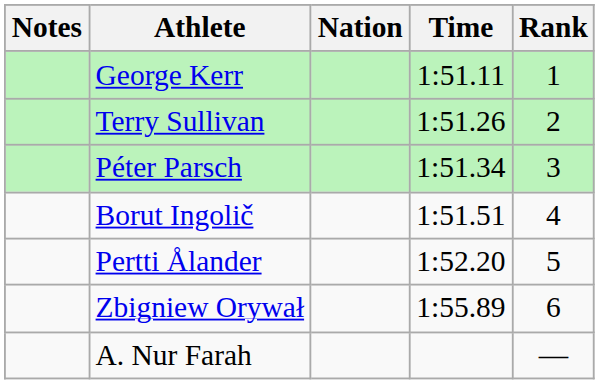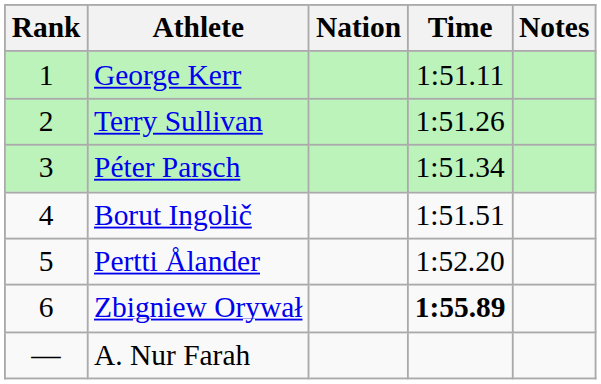 <table class="wikitable sortable" style="text-align:center">
 <tr>
-<th>Notes</th>
+<th>Rank</th>
 <th>Athlete</th>
 <th>Nation</th>
 <th>Time</th>
-<th>Rank</th>
+<th>Notes</th>
 </tr>
 <tr bgcolor=bbf3bb>
-<td></td>
+<td>1</td>
 <td align=left><a href='#'>George Kerr</a></td>
 <td align=left></td>
 <td>1:51.11</td>
-<td>1</td>
+<td></td>
 </tr>
 <tr bgcolor=bbf3bb>
-<td></td>
+<td>2</td>
 <td align=left><a href='#'>Terry Sullivan</a></td>
 <td align=left></td>
 <td>1:51.26</td>
-<td>2</td>
+<td></td>
 </tr>
 <tr bgcolor=bbf3bb>
-<td></td>
+<td>3</td>
 <td align=left><a href='#'>Péter Parsch</a></td>
 <td align=left></td>
 <td>1:51.34</td>
-<td>3</td>
+<td></td>
 </tr>
 <tr>
-<td></td>
+<td>4</td>
 <td align=left><a href='#'>Borut Ingolič</a></td>
 <td align=left></td>
 <td>1:51.51</td>
-<td>4</td>
+<td></td>
 </tr>
 <tr>
-<td></td>
+<td>5</td>
 <td align=left><a href='#'>Pertti Ålander</a></td>
 <td align=left></td>
 <td>1:52.20</td>
-<td>5</td>
+<td></td>
 </tr>
 <tr>
-<td></td>
+<td>6</td>
 <td align=left><a href='#'>Zbigniew Orywał</a></td>
 <td align=left></td>
-<td>1:55.89</td>
-<td>6</td>
+<td><strong>1:55.89</strong></td>
+<td></td>
 </tr>
 <tr>
-<td></td>
+<td data-sort-value=7>—</td>
 <td align=left>A. Nur Farah</td>
 <td align=left></td>
 <td></td>
-<td data-sort-value=7>—</td>
+<td></td>
 </tr>
 </table>
